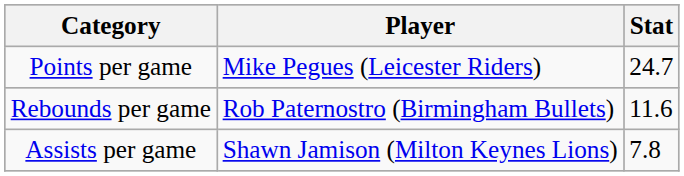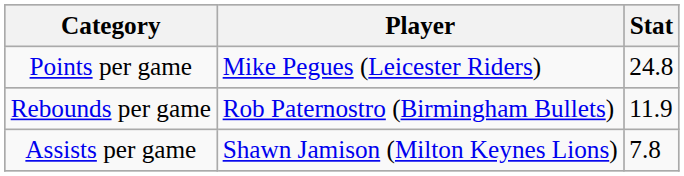 <table class="wikitable" style="font-size:95%">
 <tr>
 <th>Category</th>
 <th>Player</th>
 <th>Stat</th>
 </tr>
 <tr>
 <td style="text-align:center"><a href='#'>Points</a> per game</td>
 <td> <a href='#'>Mike Pegues</a> (<a href='#'>Leicester Riders</a>)</td>
-<td>24.7</td>
+<td>24.8</td>
 </tr>
 <tr>
 <td style="text-align:center"><a href='#'>Rebounds</a> per game</td>
 <td>  <a href='#'>Rob Paternostro</a> (<a href='#'>Birmingham Bullets</a>)</td>
-<td>11.6</td>
+<td>11.9</td>
 </tr>
 <tr>
 <td style="text-align:center"><a href='#'>Assists</a> per game</td>
 <td> <a href='#'>Shawn Jamison</a> (<a href='#'>Milton Keynes Lions</a>)</td>
 <td>7.8</td>
 </tr>
 </table>
